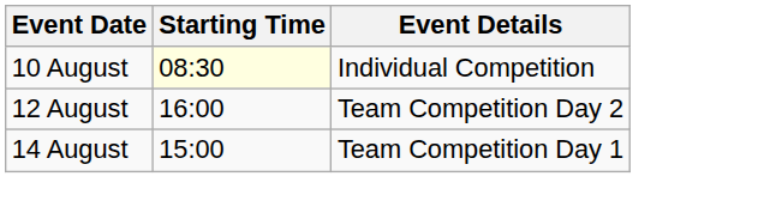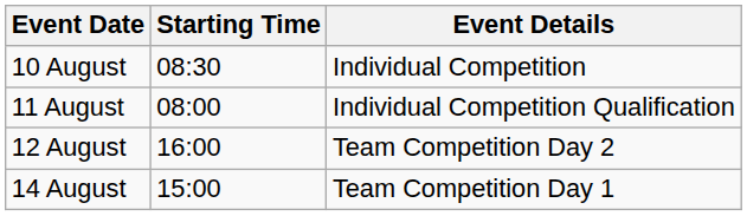 <table class="wikitable">
 <tr>
 <th>Event Date</th>
 <th>Starting Time</th>
 <th>Event Details</th>
 </tr>
 <tr>
 <td>10 August</td>
-<td style="background: lightyellow;">08:30</td>
+<td>08:30</td>
 <td>Individual Competition</td>
+</tr>
+<tr>
+<td>11 August</td>
+<td>08:00</td>
+<td>Individual Competition Qualification</td>
 </tr>
 <tr>
 <td>12 August</td>
 <td>16:00</td>
 <td>Team Competition Day 2</td>
 </tr>
 <tr>
 <td>14 August</td>
 <td>15:00</td>
 <td>Team Competition Day 1</td>
 </tr>
 </table>
